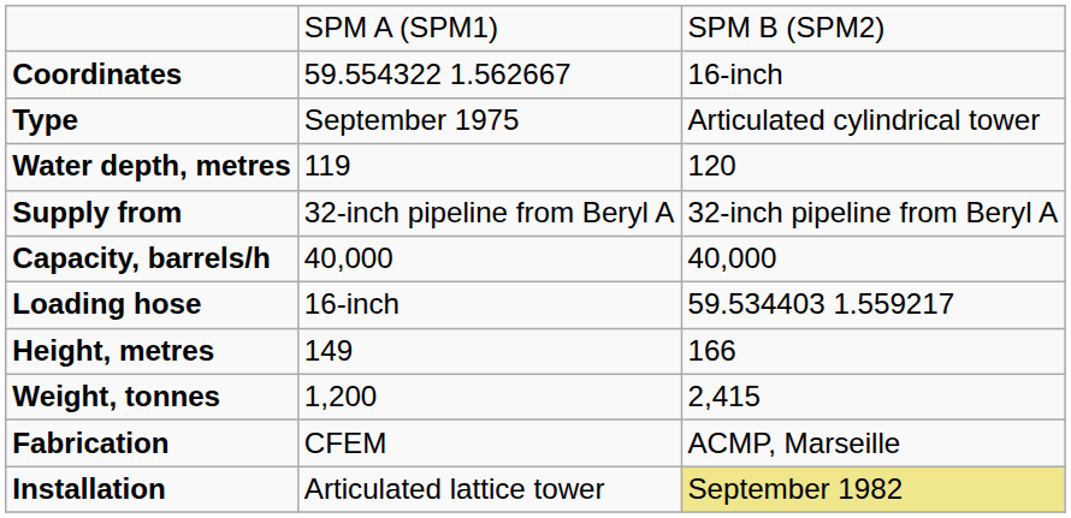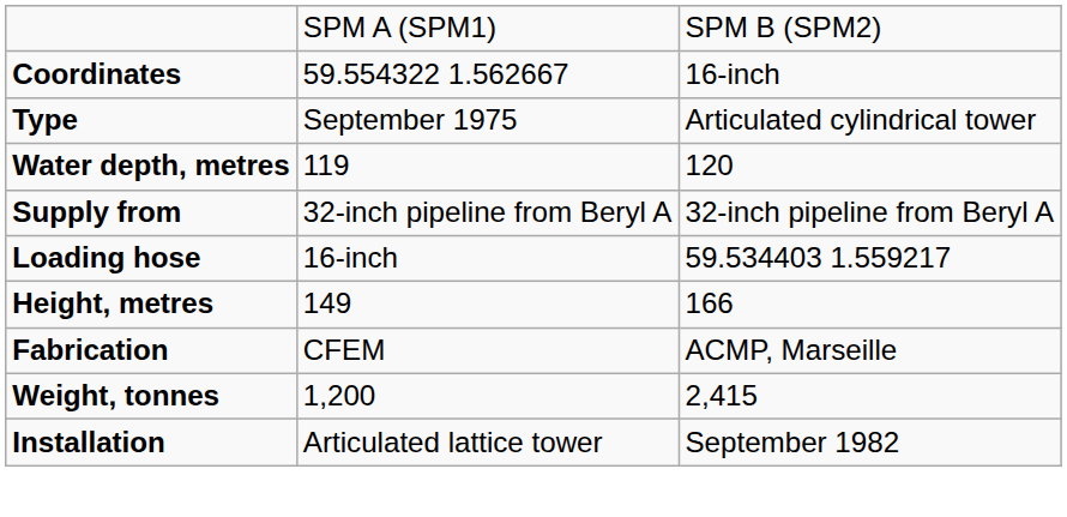 <table class="wikitable">
 <tr>
 <td></td>
 <td>SPM A (SPM1)</td>
 <td>SPM B (SPM2)</td>
 </tr>
 <tr>
 <td><strong>Coordinates</strong></td>
 <td>59.554322 1.562667</td>
 <td>16-inch</td>
 </tr>
 <tr>
 <td><strong>Type</strong></td>
 <td>September 1975</td>
 <td>Articulated cylindrical tower</td>
 </tr>
 <tr>
 <td><strong>Water depth, metres</strong></td>
 <td>119</td>
 <td>120</td>
 </tr>
 <tr>
 <td><strong>Supply from</strong></td>
 <td>32-inch pipeline from Beryl A</td>
 <td>32-inch pipeline from Beryl A</td>
 </tr>
 <tr>
-<td><strong>Capacity, barrels/h</strong></td>
-<td>40,000</td>
-<td>40,000</td>
-</tr>
-<tr>
 <td><strong>Loading hose</strong></td>
 <td>16-inch</td>
 <td>59.534403 1.559217</td>
 </tr>
 <tr>
 <td><strong>Height, metres</strong></td>
 <td>149</td>
 <td>166</td>
 </tr>
 <tr>
+<td><strong>Fabrication</strong></td>
+<td>CFEM</td>
+<td>ACMP, Marseille</td>
+</tr>
+<tr>
 <td><strong>Weight, tonnes</strong></td>
 <td>1,200</td>
 <td>2,415</td>
 </tr>
 <tr>
-<td><strong>Fabrication</strong></td>
-<td>CFEM</td>
-<td>ACMP, Marseille</td>
-</tr>
-<tr>
 <td><strong>Installation</strong></td>
 <td>Articulated lattice tower</td>
-<td style="background: khaki;">September 1982</td>
+<td>September 1982</td>
 </tr>
 </table>
